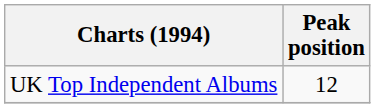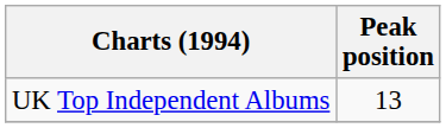 <table class="wikitable">
 <tr>
 <th>Charts (1994)</th>
 <th>Peak<br>position</th>
 </tr>
 <tr>
 <td>UK <a href='#'>Top Independent Albums</a></td>
-<td align="center">12</td>
+<td align="center">13</td>
 </tr>
 <tr>
 </tr>
 </table>
